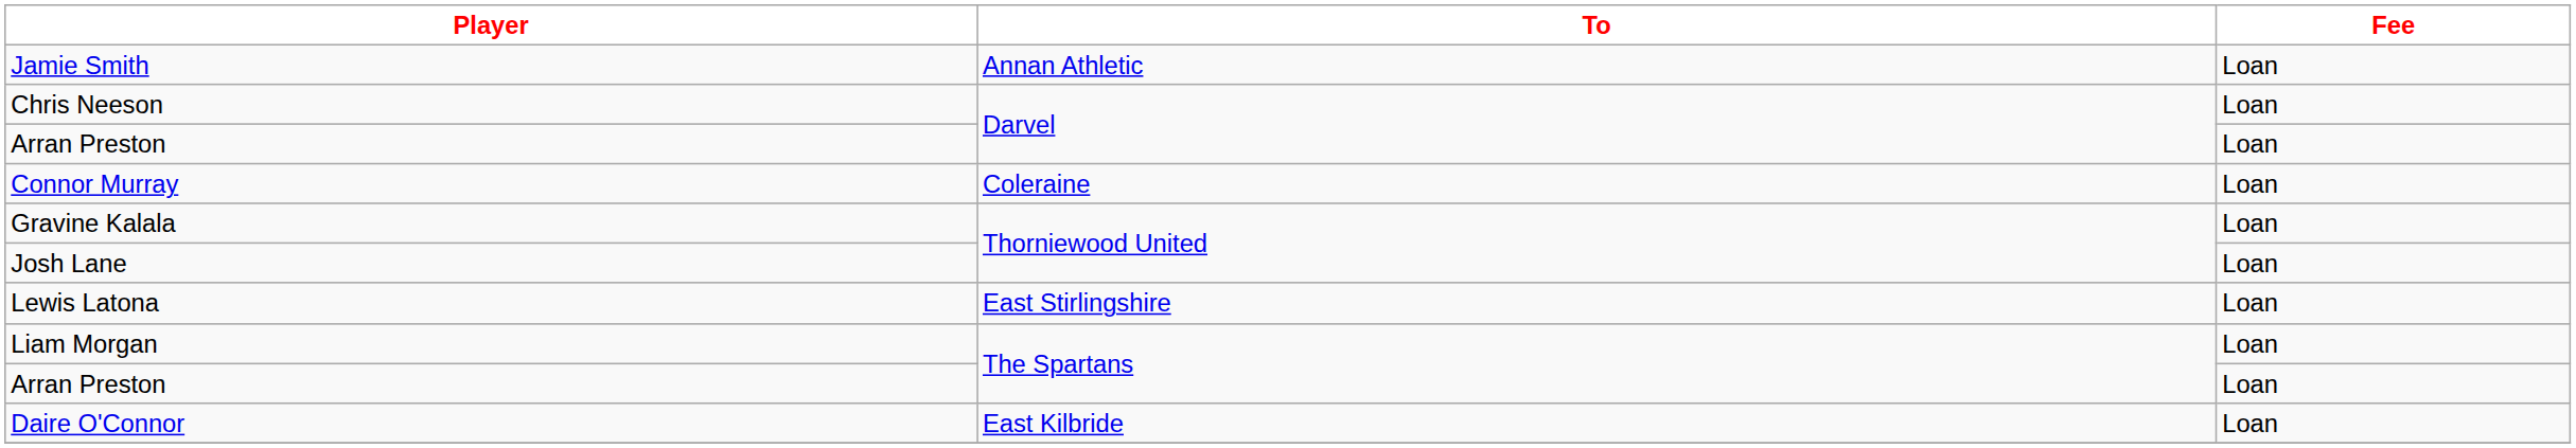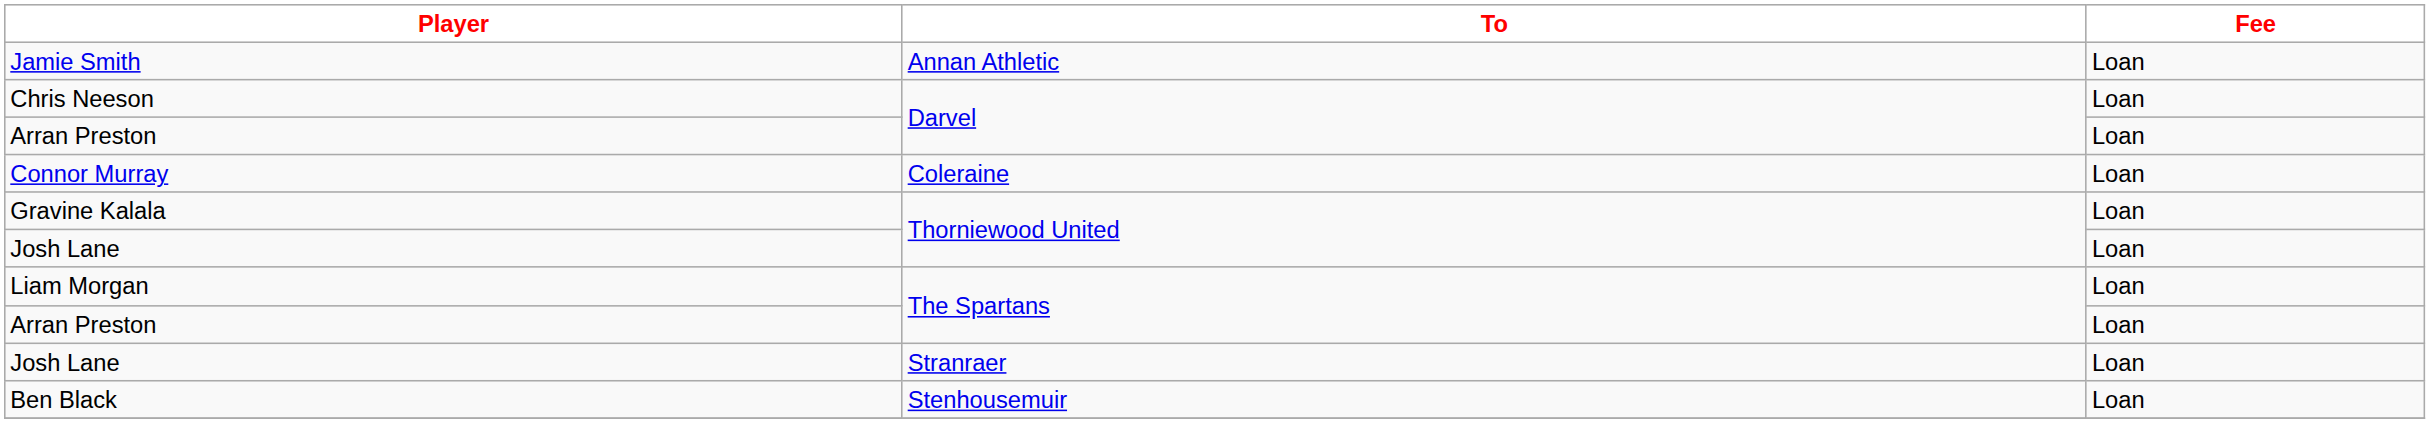 <table class="wikitable" style="text-align:left; font-size:95%;width:98%;">
 <tr>
 <th style="background:white; color:red;">Player</th>
 <th style="background:white; color:red;">To</th>
 <th style="background:white; color:red;">Fee</th>
 </tr>
 <tr>
 <td> <a href='#'>Jamie Smith</a></td>
 <td> <a href='#'>Annan Athletic</a></td>
 <td>Loan</td>
 </tr>
 <tr>
 <td> Chris Neeson</td>
 <td rowspan=2> <a href='#'>Darvel</a></td>
 <td>Loan</td>
 </tr>
 <tr>
 <td> Arran Preston</td>
 <td>Loan</td>
 </tr>
 <tr>
 <td> <a href='#'>Connor Murray</a></td>
 <td> <a href='#'>Coleraine</a></td>
 <td>Loan</td>
 </tr>
 <tr>
 <td> Gravine Kalala</td>
 <td rowspan=2> <a href='#'>Thorniewood United</a></td>
 <td>Loan</td>
 </tr>
 <tr>
 <td> Josh Lane</td>
 <td>Loan</td>
 </tr>
 <tr>
-<td> Lewis Latona</td>
-<td> <a href='#'>East Stirlingshire</a></td>
-<td>Loan</td>
-</tr>
-<tr>
 <td> Liam Morgan</td>
 <td rowspan=2> <a href='#'>The Spartans</a></td>
 <td>Loan</td>
 </tr>
 <tr>
 <td> Arran Preston</td>
 <td>Loan</td>
 </tr>
 <tr>
-<td> <a href='#'>Daire O'Connor</a></td>
-<td> <a href='#'>East Kilbride</a></td>
+<td> Josh Lane</td>
+<td> <a href='#'>Stranraer</a></td>
+<td>Loan</td>
+</tr>
+<tr>
+<td> Ben Black</td>
+<td> <a href='#'>Stenhousemuir</a></td>
 <td>Loan</td>
 </tr>
 <tr>
 </tr>
 </table>
